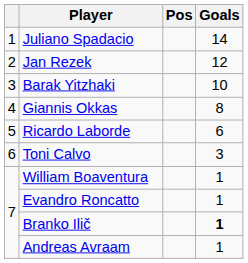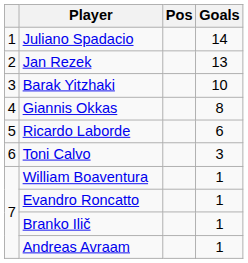 <table class="wikitable">
 <tr>
 <th></th>
 <th style="width:150px;">Player</th>
 <th>Pos</th>
 <th>Goals</th>
 </tr>
 <tr>
 <td align=center>1</td>
 <td> <a href='#'>Juliano Spadacio</a></td>
 <td align=center></td>
 <td align=center>14</td>
 </tr>
 <tr>
 <td align=center>2</td>
 <td> <a href='#'>Jan Rezek</a></td>
 <td align=center></td>
-<td align=center>12</td>
+<td align=center>13</td>
 </tr>
 <tr>
 <td align=center>3</td>
 <td> <a href='#'>Barak Yitzhaki</a></td>
 <td align=center></td>
 <td align=center>10</td>
 </tr>
 <tr>
 <td align=center>4</td>
 <td> <a href='#'>Giannis Okkas</a></td>
 <td align=center></td>
 <td align=center>8</td>
 </tr>
 <tr>
 <td align=center>5</td>
 <td> <a href='#'>Ricardo Laborde</a></td>
 <td align=center></td>
 <td align=center>6</td>
 </tr>
 <tr>
 <td align=center>6</td>
 <td> <a href='#'>Toni Calvo</a></td>
 <td align=center></td>
 <td align=center>3</td>
 </tr>
 <tr>
 <td style="text-align:center;" rowspan="4">7</td>
 <td> <a href='#'>William Boaventura</a></td>
 <td align=center></td>
 <td align=center>1</td>
 </tr>
 <tr>
 <td> <a href='#'>Evandro Roncatto</a></td>
 <td align=center></td>
 <td align=center>1</td>
 </tr>
 <tr>
 <td> <a href='#'>Branko Ilič</a></td>
 <td align=center></td>
-<td align=center><strong>1</strong></td>
+<td align=center>1</td>
 </tr>
 <tr>
 <td> <a href='#'>Andreas Avraam</a></td>
 <td align=center></td>
 <td align=center>1</td>
 </tr>
 </table>
